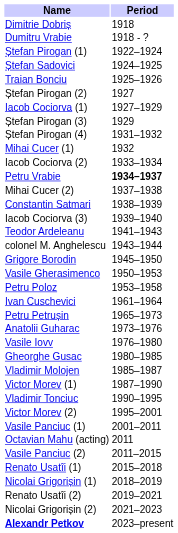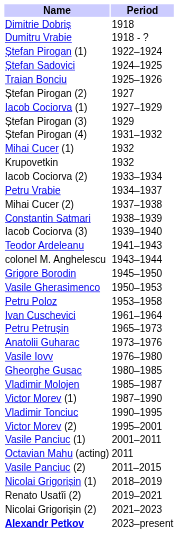 <table class="toccolours" style="margin: 0 1em 0 1em;">
 <tr>
 <th colspan="1" align="center" style="background:#ccccff;"><strong>Name</strong></th>
 <th colspan="1" align="center" style="background:#ccccff;"><strong>Period</strong></th>
 </tr>
 <tr>
 <td><a href='#'>Dimitrie Dobriș</a></td>
 <td>1918</td>
 </tr>
 <tr>
 <td><a href='#'>Dumitru Vrabie</a></td>
 <td>1918 - ?</td>
 </tr>
 <tr>
 <td><a href='#'>Ștefan Pirogan</a> (1)</td>
 <td>1922–1924</td>
 </tr>
 <tr>
 <td><a href='#'>Ștefan Sadovici</a></td>
 <td>1924–1925</td>
 </tr>
 <tr>
 <td><a href='#'>Traian Bonciu</a></td>
 <td>1925–1926</td>
 </tr>
 <tr>
 <td>Ștefan Pirogan (2)</td>
 <td>1927</td>
 </tr>
 <tr>
 <td><a href='#'>Iacob Cociorva</a> (1)</td>
 <td>1927–1929</td>
 </tr>
 <tr>
 <td>Ștefan Pirogan  (3)</td>
 <td>1929</td>
 </tr>
 <tr>
 <td>Ștefan Pirogan  (4)</td>
 <td>1931–1932</td>
 </tr>
 <tr>
 <td><a href='#'>Mihai Cucer</a> (1)</td>
 <td>1932</td>
 </tr>
 <tr>
+<td>Krupovetkin</td>
+<td>1932</td>
+</tr>
+<tr>
 <td>Iacob Cociorva (2)</td>
 <td>1933–1934</td>
 </tr>
 <tr>
 <td><a href='#'>Petru Vrabie</a></td>
-<td><strong>1934–1937</strong></td>
+<td>1934–1937</td>
 </tr>
 <tr>
 <td>Mihai Cucer (2)</td>
 <td>1937–1938</td>
 </tr>
 <tr>
 <td><a href='#'>Constantin Satmari</a></td>
 <td>1938–1939</td>
 </tr>
 <tr>
 <td>Iacob Cociorva (3)</td>
 <td>1939–1940</td>
 </tr>
 <tr>
 <td><a href='#'>Teodor Ardeleanu</a></td>
 <td>1941–1943</td>
 </tr>
 <tr>
 <td>colonel M. Anghelescu</td>
 <td>1943–1944</td>
 </tr>
 <tr>
 <td><a href='#'>Grigore Borodin</a></td>
 <td>1945–1950</td>
 </tr>
 <tr>
 <td><a href='#'>Vasile Gherasimenco</a></td>
 <td>1950–1953</td>
 </tr>
 <tr>
 <td><a href='#'>Petru Poloz</a></td>
 <td>1953–1958</td>
 </tr>
 <tr>
 <td><a href='#'>Ivan Cuschevici</a></td>
 <td>1961–1964</td>
 </tr>
 <tr>
 <td><a href='#'>Petru Petrușin</a></td>
 <td>1965–1973</td>
 </tr>
 <tr>
 <td><a href='#'>Anatolii Guharac</a></td>
 <td>1973–1976</td>
 </tr>
 <tr>
 <td><a href='#'>Vasile Iovv</a></td>
 <td>1976–1980</td>
 </tr>
 <tr>
 <td><a href='#'>Gheorghe Gusac</a></td>
 <td>1980–1985</td>
 </tr>
 <tr>
 <td><a href='#'>Vladimir Molojen</a></td>
 <td>1985–1987</td>
 </tr>
 <tr>
 <td><a href='#'>Victor Morev</a> (1)</td>
 <td>1987–1990</td>
 </tr>
 <tr>
 <td><a href='#'>Vladimir Tonciuc</a></td>
 <td>1990–1995</td>
 </tr>
 <tr>
 <td><a href='#'>Victor Morev</a> (2)</td>
 <td>1995–2001</td>
 </tr>
 <tr>
 <td><a href='#'>Vasile Panciuc</a> (1)</td>
 <td>2001–2011</td>
 </tr>
 <tr>
 <td><a href='#'>Octavian Mahu</a> (acting)</td>
 <td>2011</td>
 </tr>
 <tr>
 <td><a href='#'>Vasile Panciuc</a> (2)</td>
 <td>2011–2015</td>
 </tr>
 <tr>
-<td><a href='#'>Renato Usatîi</a> (1)</td>
-<td>2015–2018</td>
-</tr>
-<tr>
 <td><a href='#'>Nicolai Grigorișin</a> (1)</td>
 <td>2018–2019</td>
 </tr>
 <tr>
 <td>Renato Usatîi (2)</td>
 <td>2019–2021</td>
 </tr>
 <tr>
 <td>Nicolai Grigorișin (2)</td>
 <td>2021–2023</td>
 </tr>
 <tr>
 <td><strong><a href='#'>Alexandr Petkov</a></strong></td>
 <td>2023–present</td>
 </tr>
 </table>
